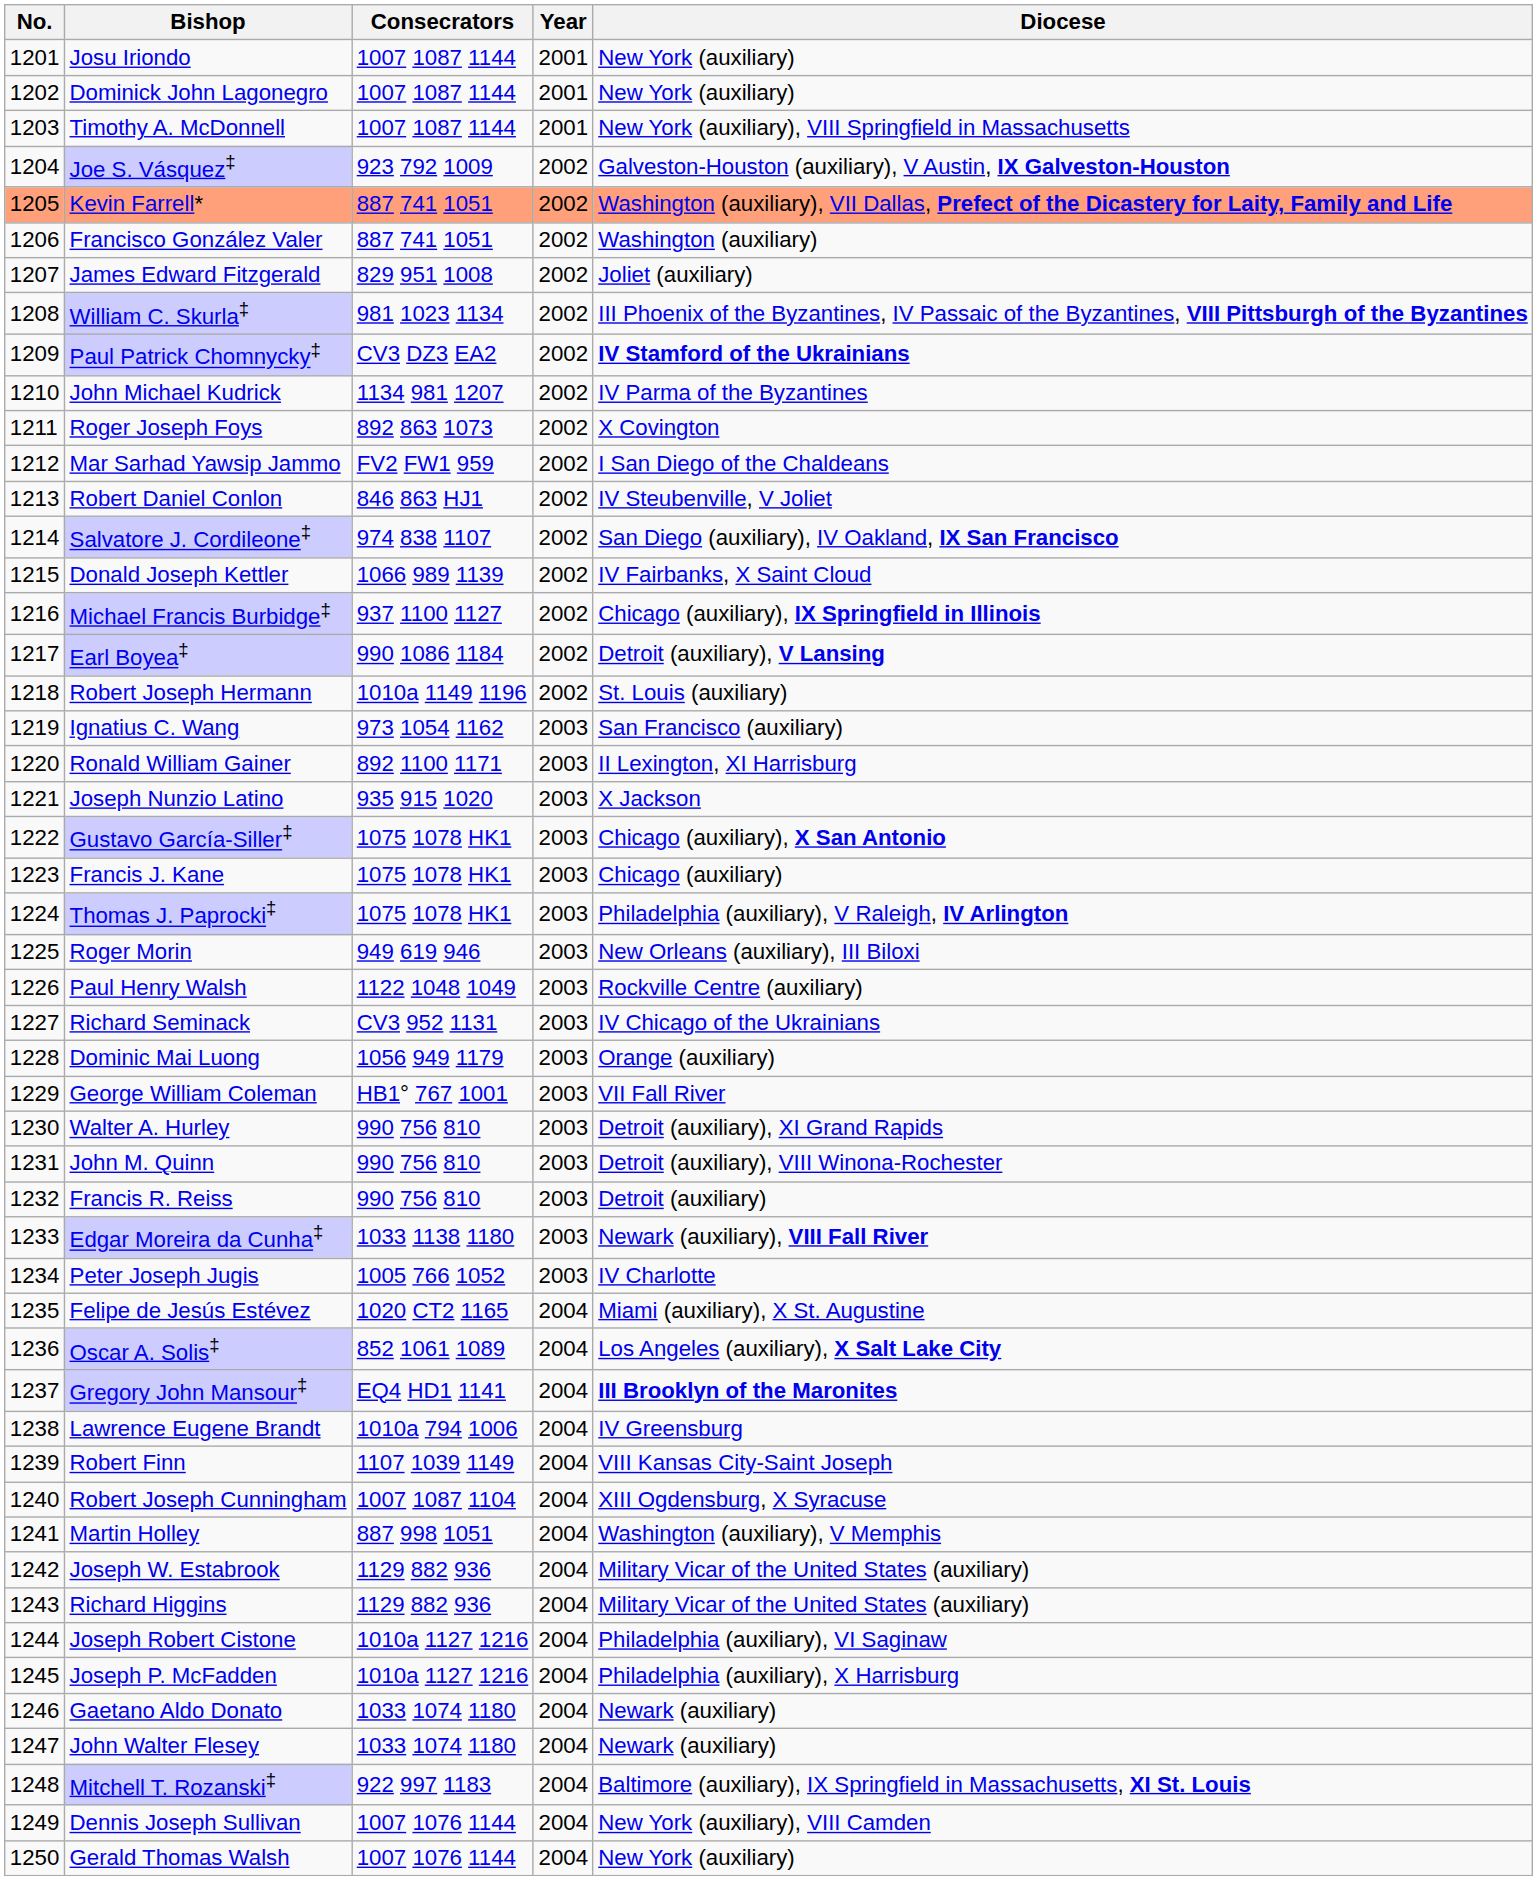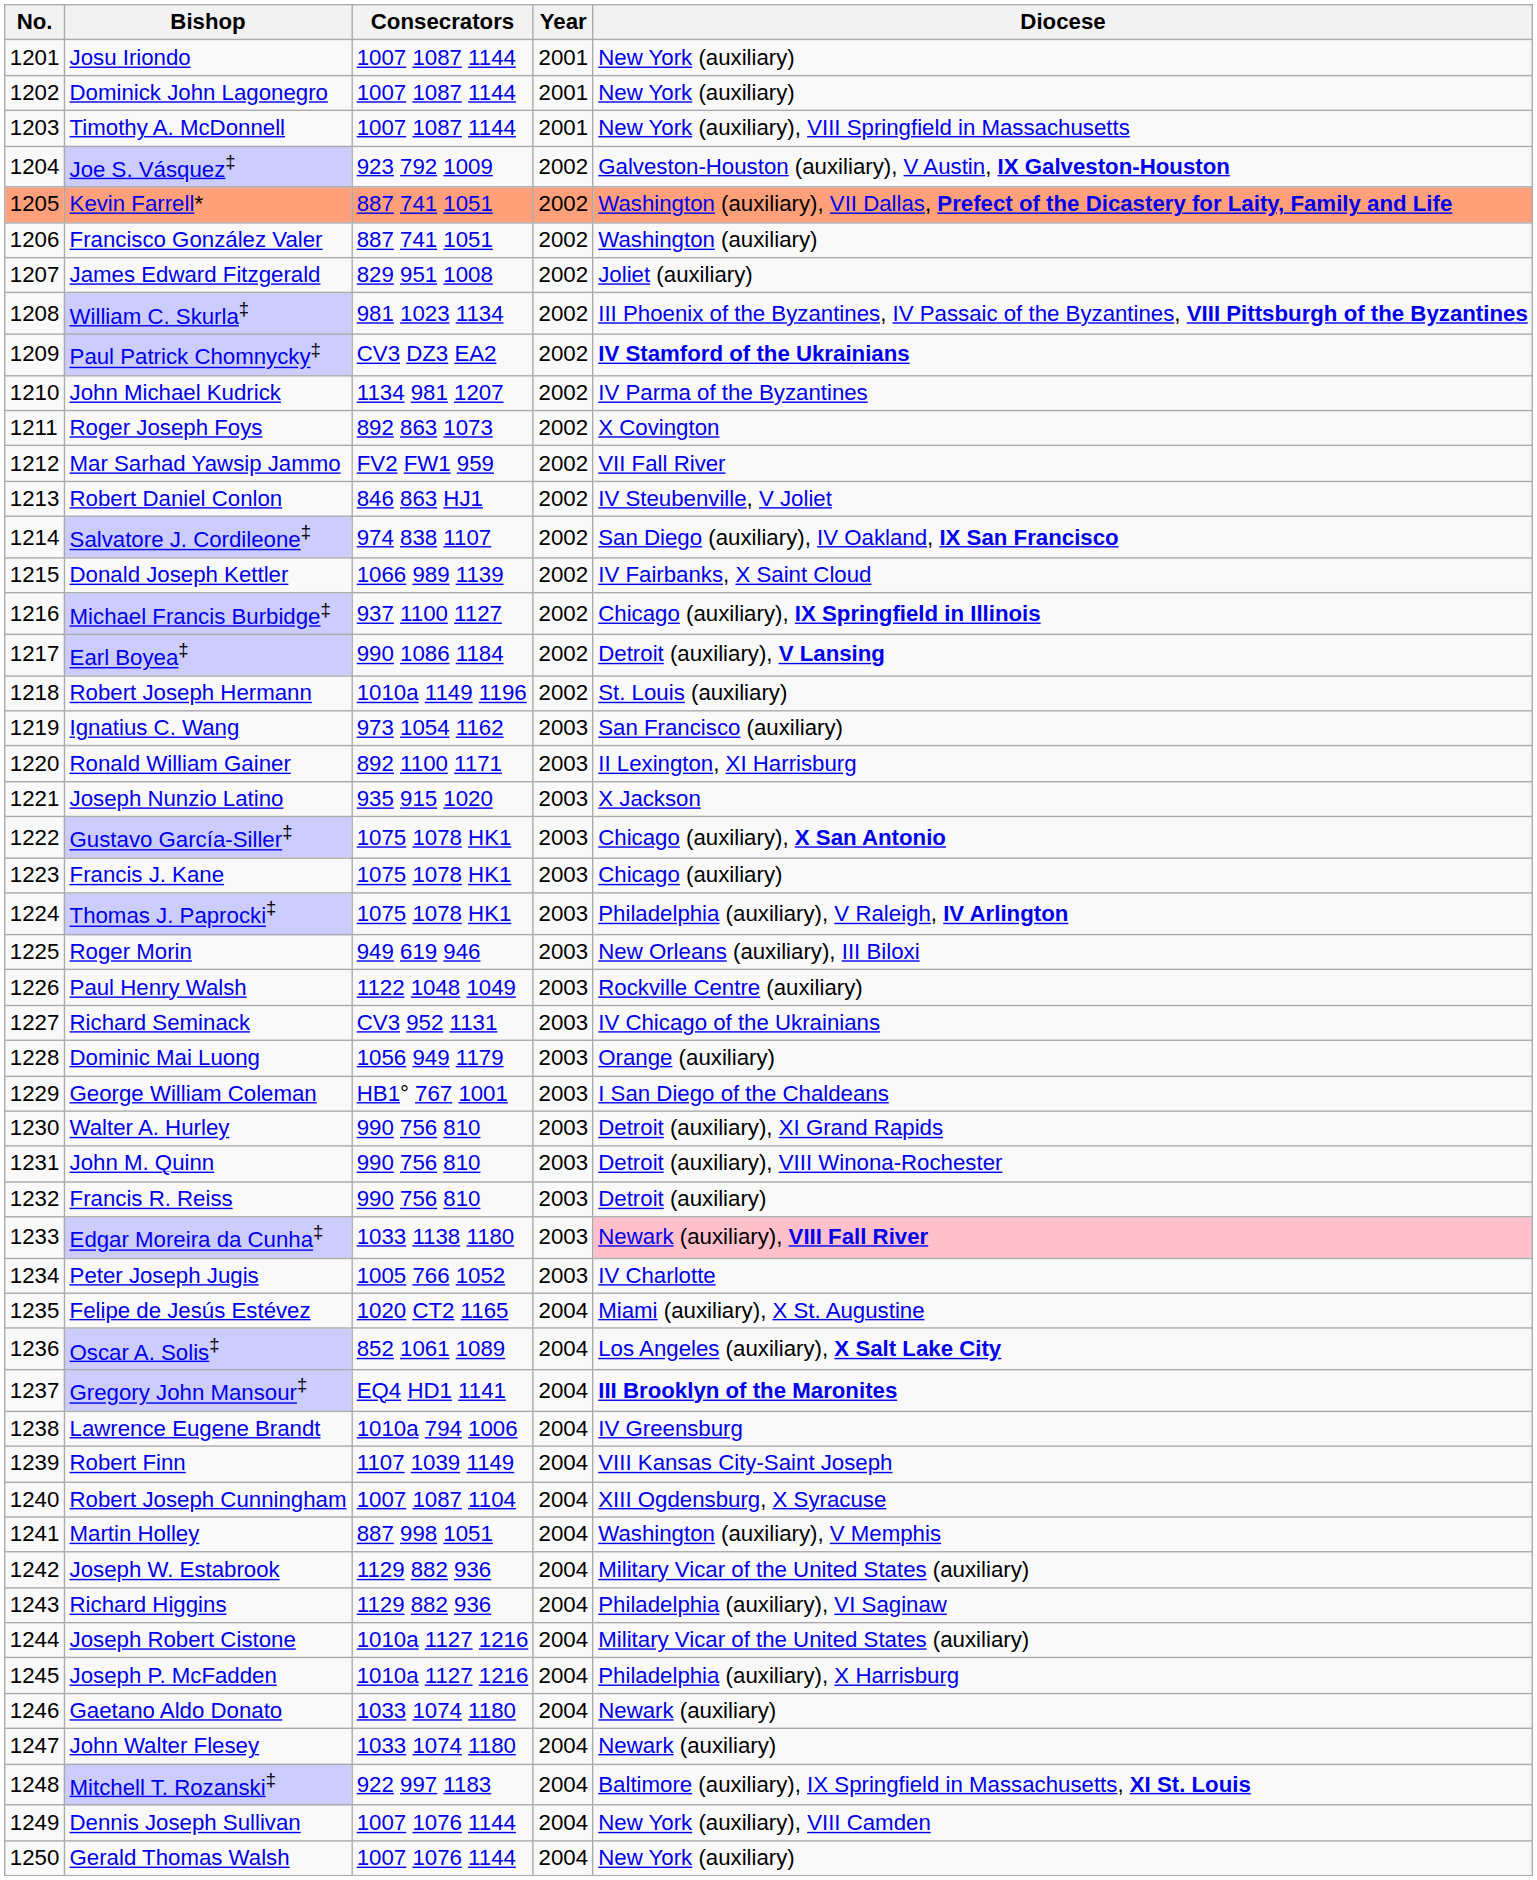 <table class="wikitable">
 <tr>
 <th>No.</th>
 <th>Bishop</th>
 <th>Consecrators</th>
 <th>Year</th>
 <th>Diocese</th>
 </tr>
 <tr>
 <td>1201</td>
 <td><a href='#'>Josu Iriondo</a></td>
 <td><a href='#'>1007</a> <a href='#'>1087</a> <a href='#'>1144</a></td>
 <td>2001</td>
 <td><a href='#'>New York</a> (auxiliary)</td>
 </tr>
 <tr>
 <td>1202</td>
 <td><a href='#'>Dominick John Lagonegro</a></td>
 <td><a href='#'>1007</a> <a href='#'>1087</a> <a href='#'>1144</a></td>
 <td>2001</td>
 <td><a href='#'>New York</a> (auxiliary)</td>
 </tr>
 <tr>
 <td>1203</td>
 <td><a href='#'>Timothy A. McDonnell</a></td>
 <td><a href='#'>1007</a> <a href='#'>1087</a> <a href='#'>1144</a></td>
 <td>2001</td>
 <td><a href='#'>New York</a> (auxiliary), <a href='#'>VIII Springfield in Massachusetts</a></td>
 </tr>
 <tr>
 <td>1204</td>
 <td bgcolor="ccccff"><a href='#'>Joe S. Vásquez</a><sup>‡</sup></td>
 <td><a href='#'>923</a> <a href='#'>792</a> <a href='#'>1009</a></td>
 <td>2002</td>
 <td><a href='#'>Galveston-Houston</a> (auxiliary), <a href='#'>V Austin</a>, <strong><a href='#'>IX Galveston-Houston</a></strong></td>
 </tr>
 <tr bgcolor="#FFA07A">
 <td>1205</td>
 <td><a href='#'>Kevin Farrell</a>*</td>
 <td><a href='#'>887</a> <a href='#'>741</a> <a href='#'>1051</a></td>
 <td>2002</td>
 <td><a href='#'>Washington</a> (auxiliary), <a href='#'>VII Dallas</a>, <strong><a href='#'>Prefect of the Dicastery for Laity, Family and Life</a></strong></td>
 </tr>
 <tr>
 <td>1206</td>
 <td><a href='#'>Francisco González Valer</a></td>
 <td><a href='#'>887</a> <a href='#'>741</a> <a href='#'>1051</a></td>
 <td>2002</td>
 <td><a href='#'>Washington</a> (auxiliary)</td>
 </tr>
 <tr>
 <td>1207</td>
 <td><a href='#'>James Edward Fitzgerald</a></td>
 <td><a href='#'>829</a> <a href='#'>951</a> <a href='#'>1008</a></td>
 <td>2002</td>
 <td><a href='#'>Joliet</a> (auxiliary)</td>
 </tr>
 <tr>
 <td>1208</td>
 <td bgcolor="ccccff"><a href='#'>William C. Skurla</a><sup>‡</sup></td>
 <td><a href='#'>981</a> <a href='#'>1023</a> <a href='#'>1134</a></td>
 <td>2002</td>
 <td><a href='#'>III Phoenix of the Byzantines</a>, <a href='#'>IV Passaic of the Byzantines</a>, <strong><a href='#'>VIII Pittsburgh of the Byzantines</a></strong></td>
 </tr>
 <tr>
 <td>1209</td>
 <td bgcolor="ccccff"><a href='#'>Paul Patrick Chomnycky</a><sup>‡</sup></td>
 <td><a href='#'>CV3</a> <a href='#'>DZ3</a> <a href='#'>EA2</a></td>
 <td>2002</td>
 <td><strong><a href='#'>IV Stamford of the Ukrainians</a></strong></td>
 </tr>
 <tr>
 <td>1210</td>
 <td><a href='#'>John Michael Kudrick</a></td>
 <td><a href='#'>1134</a> <a href='#'>981</a> <a href='#'>1207</a></td>
 <td>2002</td>
 <td><a href='#'>IV Parma of the Byzantines</a></td>
 </tr>
 <tr>
 <td>1211</td>
 <td><a href='#'>Roger Joseph Foys</a></td>
 <td><a href='#'>892</a> <a href='#'>863</a> <a href='#'>1073</a></td>
 <td>2002</td>
 <td><a href='#'>X Covington</a></td>
 </tr>
 <tr>
 <td>1212</td>
 <td><a href='#'>Mar Sarhad Yawsip Jammo</a></td>
 <td><a href='#'>FV2</a> <a href='#'>FW1</a> <a href='#'>959</a></td>
 <td>2002</td>
-<td><a href='#'>I San Diego of the Chaldeans</a></td>
+<td><a href='#'>VII Fall River</a></td>
 </tr>
 <tr>
 <td>1213</td>
 <td><a href='#'>Robert Daniel Conlon</a></td>
 <td><a href='#'>846</a> <a href='#'>863</a> <a href='#'>HJ1</a></td>
 <td>2002</td>
 <td><a href='#'>IV Steubenville</a>, <a href='#'>V Joliet</a></td>
 </tr>
 <tr>
 <td>1214</td>
 <td bgcolor="ccccff"><a href='#'>Salvatore J. Cordileone</a><sup>‡</sup></td>
 <td><a href='#'>974</a> <a href='#'>838</a> <a href='#'>1107</a></td>
 <td>2002</td>
 <td><a href='#'>San Diego</a> (auxiliary), <a href='#'>IV Oakland</a>, <strong><a href='#'>IX San Francisco</a></strong></td>
 </tr>
 <tr>
 <td>1215</td>
 <td><a href='#'>Donald Joseph Kettler</a></td>
 <td><a href='#'>1066</a> <a href='#'>989</a> <a href='#'>1139</a></td>
 <td>2002</td>
 <td><a href='#'>IV Fairbanks</a>, <a href='#'>X Saint Cloud</a></td>
 </tr>
 <tr>
 <td>1216</td>
 <td bgcolor="ccccff"><a href='#'>Michael Francis Burbidge</a><sup>‡</sup></td>
 <td><a href='#'>937</a> <a href='#'>1100</a> <a href='#'>1127</a></td>
 <td>2002</td>
 <td><a href='#'>Chicago</a> (auxiliary), <strong><a href='#'>IX Springfield in Illinois</a></strong></td>
 </tr>
 <tr>
 <td>1217</td>
 <td bgcolor="ccccff"><a href='#'>Earl Boyea</a><sup>‡</sup></td>
 <td><a href='#'>990</a> <a href='#'>1086</a> <a href='#'>1184</a></td>
 <td>2002</td>
 <td><a href='#'>Detroit</a> (auxiliary), <strong><a href='#'>V Lansing</a></strong></td>
 </tr>
 <tr>
 <td>1218</td>
 <td><a href='#'>Robert Joseph Hermann</a></td>
 <td><a href='#'>1010a</a> <a href='#'>1149</a> <a href='#'>1196</a></td>
 <td>2002</td>
 <td><a href='#'>St. Louis</a> (auxiliary)</td>
 </tr>
 <tr>
 <td>1219</td>
 <td><a href='#'>Ignatius C. Wang</a></td>
 <td><a href='#'>973</a> <a href='#'>1054</a> <a href='#'>1162</a></td>
 <td>2003</td>
 <td><a href='#'>San Francisco</a> (auxiliary)</td>
 </tr>
 <tr>
 <td>1220</td>
 <td><a href='#'>Ronald William Gainer</a></td>
 <td><a href='#'>892</a> <a href='#'>1100</a> <a href='#'>1171</a></td>
 <td>2003</td>
 <td><a href='#'>II Lexington</a>, <a href='#'>XI Harrisburg</a></td>
 </tr>
 <tr>
 <td>1221</td>
 <td><a href='#'>Joseph Nunzio Latino</a></td>
 <td><a href='#'>935</a> <a href='#'>915</a> <a href='#'>1020</a></td>
 <td>2003</td>
 <td><a href='#'>X Jackson</a></td>
 </tr>
 <tr>
 <td>1222</td>
 <td bgcolor="ccccff"><a href='#'>Gustavo García-Siller</a><sup>‡</sup></td>
 <td><a href='#'>1075</a> <a href='#'>1078</a> <a href='#'>HK1</a></td>
 <td>2003</td>
 <td><a href='#'>Chicago</a> (auxiliary), <strong><a href='#'>X San Antonio</a></strong></td>
 </tr>
 <tr>
 <td>1223</td>
 <td><a href='#'>Francis J. Kane</a></td>
 <td><a href='#'>1075</a> <a href='#'>1078</a> <a href='#'>HK1</a></td>
 <td>2003</td>
 <td><a href='#'>Chicago</a> (auxiliary)</td>
 </tr>
 <tr>
 <td>1224</td>
 <td bgcolor="ccccff"><a href='#'>Thomas J. Paprocki</a><sup>‡</sup></td>
 <td><a href='#'>1075</a> <a href='#'>1078</a> <a href='#'>HK1</a></td>
 <td>2003</td>
 <td><a href='#'>Philadelphia</a> (auxiliary), <a href='#'>V Raleigh</a>, <strong><a href='#'>IV Arlington</a></strong></td>
 </tr>
 <tr>
 <td>1225</td>
 <td><a href='#'>Roger Morin</a></td>
 <td><a href='#'>949</a> <a href='#'>619</a> <a href='#'>946</a></td>
 <td>2003</td>
 <td><a href='#'>New Orleans</a> (auxiliary), <a href='#'>III Biloxi</a></td>
 </tr>
 <tr>
 <td>1226</td>
 <td><a href='#'>Paul Henry Walsh</a></td>
 <td><a href='#'>1122</a> <a href='#'>1048</a> <a href='#'>1049</a></td>
 <td>2003</td>
 <td><a href='#'>Rockville Centre</a> (auxiliary)</td>
 </tr>
 <tr>
 <td>1227</td>
 <td><a href='#'>Richard Seminack</a></td>
 <td><a href='#'>CV3</a> <a href='#'>952</a> <a href='#'>1131</a></td>
 <td>2003</td>
 <td><a href='#'>IV Chicago of the Ukrainians</a></td>
 </tr>
 <tr>
 <td>1228</td>
 <td><a href='#'>Dominic Mai Luong</a></td>
 <td><a href='#'>1056</a> <a href='#'>949</a> <a href='#'>1179</a></td>
 <td>2003</td>
 <td><a href='#'>Orange</a> (auxiliary)</td>
 </tr>
 <tr>
 <td>1229</td>
 <td><a href='#'>George William Coleman</a></td>
 <td><a href='#'>HB1</a>° <a href='#'>767</a> <a href='#'>1001</a></td>
 <td>2003</td>
-<td><a href='#'>VII Fall River</a></td>
+<td><a href='#'>I San Diego of the Chaldeans</a></td>
 </tr>
 <tr>
 <td>1230</td>
 <td><a href='#'>Walter A. Hurley</a></td>
 <td><a href='#'>990</a> <a href='#'>756</a> <a href='#'>810</a></td>
 <td>2003</td>
 <td><a href='#'>Detroit</a> (auxiliary), <a href='#'>XI Grand Rapids</a></td>
 </tr>
 <tr>
 <td>1231</td>
 <td><a href='#'>John M. Quinn</a></td>
 <td><a href='#'>990</a> <a href='#'>756</a> <a href='#'>810</a></td>
 <td>2003</td>
 <td><a href='#'>Detroit</a> (auxiliary), <a href='#'>VIII Winona-Rochester</a></td>
 </tr>
 <tr>
 <td>1232</td>
 <td><a href='#'>Francis R. Reiss</a></td>
 <td><a href='#'>990</a> <a href='#'>756</a> <a href='#'>810</a></td>
 <td>2003</td>
 <td><a href='#'>Detroit</a> (auxiliary)</td>
 </tr>
 <tr>
 <td>1233</td>
 <td bgcolor="ccccff"><a href='#'>Edgar Moreira da Cunha</a><sup>‡</sup></td>
 <td><a href='#'>1033</a> <a href='#'>1138</a> <a href='#'>1180</a></td>
 <td>2003</td>
-<td><a href='#'>Newark</a> (auxiliary), <strong> <a href='#'>VIII Fall River</a> </strong></td>
+<td style="background: pink;"><a href='#'>Newark</a> (auxiliary), <strong> <a href='#'>VIII Fall River</a> </strong></td>
 </tr>
 <tr>
 <td>1234</td>
 <td><a href='#'>Peter Joseph Jugis</a></td>
 <td><a href='#'>1005</a> <a href='#'>766</a> <a href='#'>1052</a></td>
 <td>2003</td>
 <td><a href='#'>IV Charlotte</a></td>
 </tr>
 <tr>
 <td>1235</td>
 <td><a href='#'>Felipe de Jesús Estévez</a></td>
 <td><a href='#'>1020</a> <a href='#'>CT2</a> <a href='#'>1165</a></td>
 <td>2004</td>
 <td><a href='#'>Miami</a> (auxiliary), <a href='#'>X St. Augustine</a></td>
 </tr>
 <tr>
 <td>1236</td>
 <td bgcolor="#ccccff"><a href='#'>Oscar A. Solis</a><sup>‡</sup></td>
 <td><a href='#'>852</a> <a href='#'>1061</a> <a href='#'>1089</a></td>
 <td>2004</td>
 <td><a href='#'>Los Angeles</a> (auxiliary), <strong><a href='#'>X Salt Lake City</a></strong></td>
 </tr>
 <tr>
 <td>1237</td>
 <td bgcolor="ccccff"><a href='#'>Gregory John Mansour</a><sup>‡</sup></td>
 <td><a href='#'>EQ4</a> <a href='#'>HD1</a> <a href='#'>1141</a></td>
 <td>2004</td>
 <td><strong><a href='#'>III Brooklyn of the Maronites</a></strong></td>
 </tr>
 <tr>
 <td>1238</td>
 <td><a href='#'>Lawrence Eugene Brandt</a></td>
 <td><a href='#'>1010a</a> <a href='#'>794</a> <a href='#'>1006</a></td>
 <td>2004</td>
 <td><a href='#'>IV Greensburg</a></td>
 </tr>
 <tr>
 <td>1239</td>
 <td><a href='#'>Robert Finn</a></td>
 <td><a href='#'>1107</a> <a href='#'>1039</a> <a href='#'>1149</a></td>
 <td>2004</td>
 <td><a href='#'>VIII Kansas City-Saint Joseph</a></td>
 </tr>
 <tr>
 <td>1240</td>
 <td><a href='#'>Robert Joseph Cunningham</a></td>
 <td><a href='#'>1007</a> <a href='#'>1087</a> <a href='#'>1104</a></td>
 <td>2004</td>
 <td><a href='#'>XIII Ogdensburg</a>, <a href='#'>X Syracuse</a></td>
 </tr>
 <tr>
 <td>1241</td>
 <td><a href='#'>Martin Holley</a></td>
 <td><a href='#'>887</a> <a href='#'>998</a> <a href='#'>1051</a></td>
 <td>2004</td>
 <td><a href='#'>Washington</a> (auxiliary), <a href='#'>V Memphis</a></td>
 </tr>
 <tr>
 <td>1242</td>
 <td><a href='#'>Joseph W. Estabrook</a></td>
 <td><a href='#'>1129</a> <a href='#'>882</a> <a href='#'>936</a></td>
 <td>2004</td>
 <td><a href='#'>Military Vicar of the United States</a> (auxiliary)</td>
 </tr>
 <tr>
 <td>1243</td>
 <td><a href='#'>Richard Higgins</a></td>
 <td><a href='#'>1129</a> <a href='#'>882</a> <a href='#'>936</a></td>
 <td>2004</td>
-<td><a href='#'>Military Vicar of the United States</a> (auxiliary)</td>
+<td><a href='#'>Philadelphia</a> (auxiliary), <a href='#'>VI Saginaw</a></td>
 </tr>
 <tr>
 <td>1244</td>
 <td><a href='#'>Joseph Robert Cistone</a></td>
 <td><a href='#'>1010a</a> <a href='#'>1127</a> <a href='#'>1216</a></td>
 <td>2004</td>
-<td><a href='#'>Philadelphia</a> (auxiliary), <a href='#'>VI Saginaw</a></td>
+<td><a href='#'>Military Vicar of the United States</a> (auxiliary)</td>
 </tr>
 <tr>
 <td>1245</td>
 <td><a href='#'>Joseph P. McFadden</a></td>
 <td><a href='#'>1010a</a> <a href='#'>1127</a> <a href='#'>1216</a></td>
 <td>2004</td>
 <td><a href='#'>Philadelphia</a> (auxiliary), <a href='#'>X Harrisburg</a></td>
 </tr>
 <tr>
 <td>1246</td>
 <td><a href='#'>Gaetano Aldo Donato</a></td>
 <td><a href='#'>1033</a> <a href='#'>1074</a> <a href='#'>1180</a></td>
 <td>2004</td>
 <td><a href='#'>Newark</a> (auxiliary)</td>
 </tr>
 <tr>
 <td>1247</td>
 <td><a href='#'>John Walter Flesey</a></td>
 <td><a href='#'>1033</a> <a href='#'>1074</a> <a href='#'>1180</a></td>
 <td>2004</td>
 <td><a href='#'>Newark</a> (auxiliary)</td>
 </tr>
 <tr>
 <td>1248</td>
 <td bgcolor="ccccff"><a href='#'>Mitchell T. Rozanski</a><sup>‡</sup></td>
 <td><a href='#'>922</a> <a href='#'>997</a> <a href='#'>1183</a></td>
 <td>2004</td>
 <td><a href='#'>Baltimore</a> (auxiliary), <a href='#'>IX Springfield in Massachusetts</a>, <strong><a href='#'>XI St. Louis</a></strong></td>
 </tr>
 <tr>
 <td>1249</td>
 <td><a href='#'>Dennis Joseph Sullivan</a></td>
 <td><a href='#'>1007</a> <a href='#'>1076</a> <a href='#'>1144</a></td>
 <td>2004</td>
 <td><a href='#'>New York</a> (auxiliary), <a href='#'>VIII Camden</a></td>
 </tr>
 <tr>
 <td>1250</td>
 <td><a href='#'>Gerald Thomas Walsh</a></td>
 <td><a href='#'>1007</a> <a href='#'>1076</a> <a href='#'>1144</a></td>
 <td>2004</td>
 <td><a href='#'>New York</a> (auxiliary)</td>
 </tr>
 </table>
